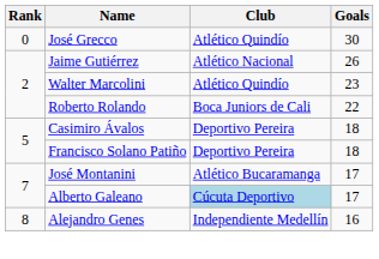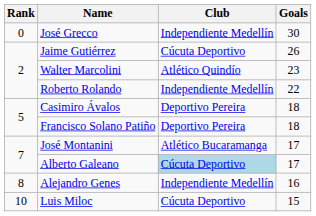 <table class="wikitable" border="1">
 <tr>
 <th>Rank</th>
 <th>Name</th>
 <th>Club</th>
 <th>Goals</th>
 </tr>
 <tr>
 <td align=center>0</td>
 <td> <a href='#'>José Grecco</a></td>
-<td><a href='#'>Atlético Quindío</a></td>
+<td><a href='#'>Independiente Medellín</a></td>
 <td align=center>30</td>
 </tr>
 <tr>
 <td rowspan=3  align=center>2</td>
 <td> <a href='#'>Jaime Gutiérrez</a></td>
-<td><a href='#'>Atlético Nacional</a></td>
+<td><a href='#'>Cúcuta Deportivo</a></td>
 <td align=center>26</td>
 </tr>
 <tr>
 <td> <a href='#'>Walter Marcolini</a></td>
 <td><a href='#'>Atlético Quindío</a></td>
 <td align=center>23</td>
 </tr>
 <tr>
 <td> <a href='#'>Roberto Rolando</a></td>
-<td><a href='#'>Boca Juniors de Cali</a></td>
+<td><a href='#'>Independiente Medellín</a></td>
 <td align=center>22</td>
 </tr>
 <tr>
 <td rowspan=2 align=center>5</td>
 <td> <a href='#'>Casimiro Ávalos</a></td>
 <td><a href='#'>Deportivo Pereira</a></td>
 <td align=center>18</td>
 </tr>
 <tr>
 <td> <a href='#'>Francisco Solano Patiño</a></td>
 <td><a href='#'>Deportivo Pereira</a></td>
 <td align=center>18</td>
 </tr>
 <tr>
 <td rowspan=2 align=center>7</td>
 <td> <a href='#'>José Montanini</a></td>
 <td><a href='#'>Atlético Bucaramanga</a></td>
 <td align=center>17</td>
 </tr>
 <tr>
 <td> <a href='#'>Alberto Galeano</a></td>
 <td style="background: lightblue;"><a href='#'>Cúcuta Deportivo</a></td>
 <td align=center>17</td>
 </tr>
 <tr>
 <td align=center>8</td>
 <td> <a href='#'>Alejandro Genes</a></td>
 <td><a href='#'>Independiente Medellín</a></td>
 <td align=center>16</td>
 </tr>
+<tr>
+<td align=center>10</td>
+<td> <a href='#'>Luis Miloc</a></td>
+<td><a href='#'>Cúcuta Deportivo</a></td>
+<td align=center>15</td>
+</tr>
 </table>
